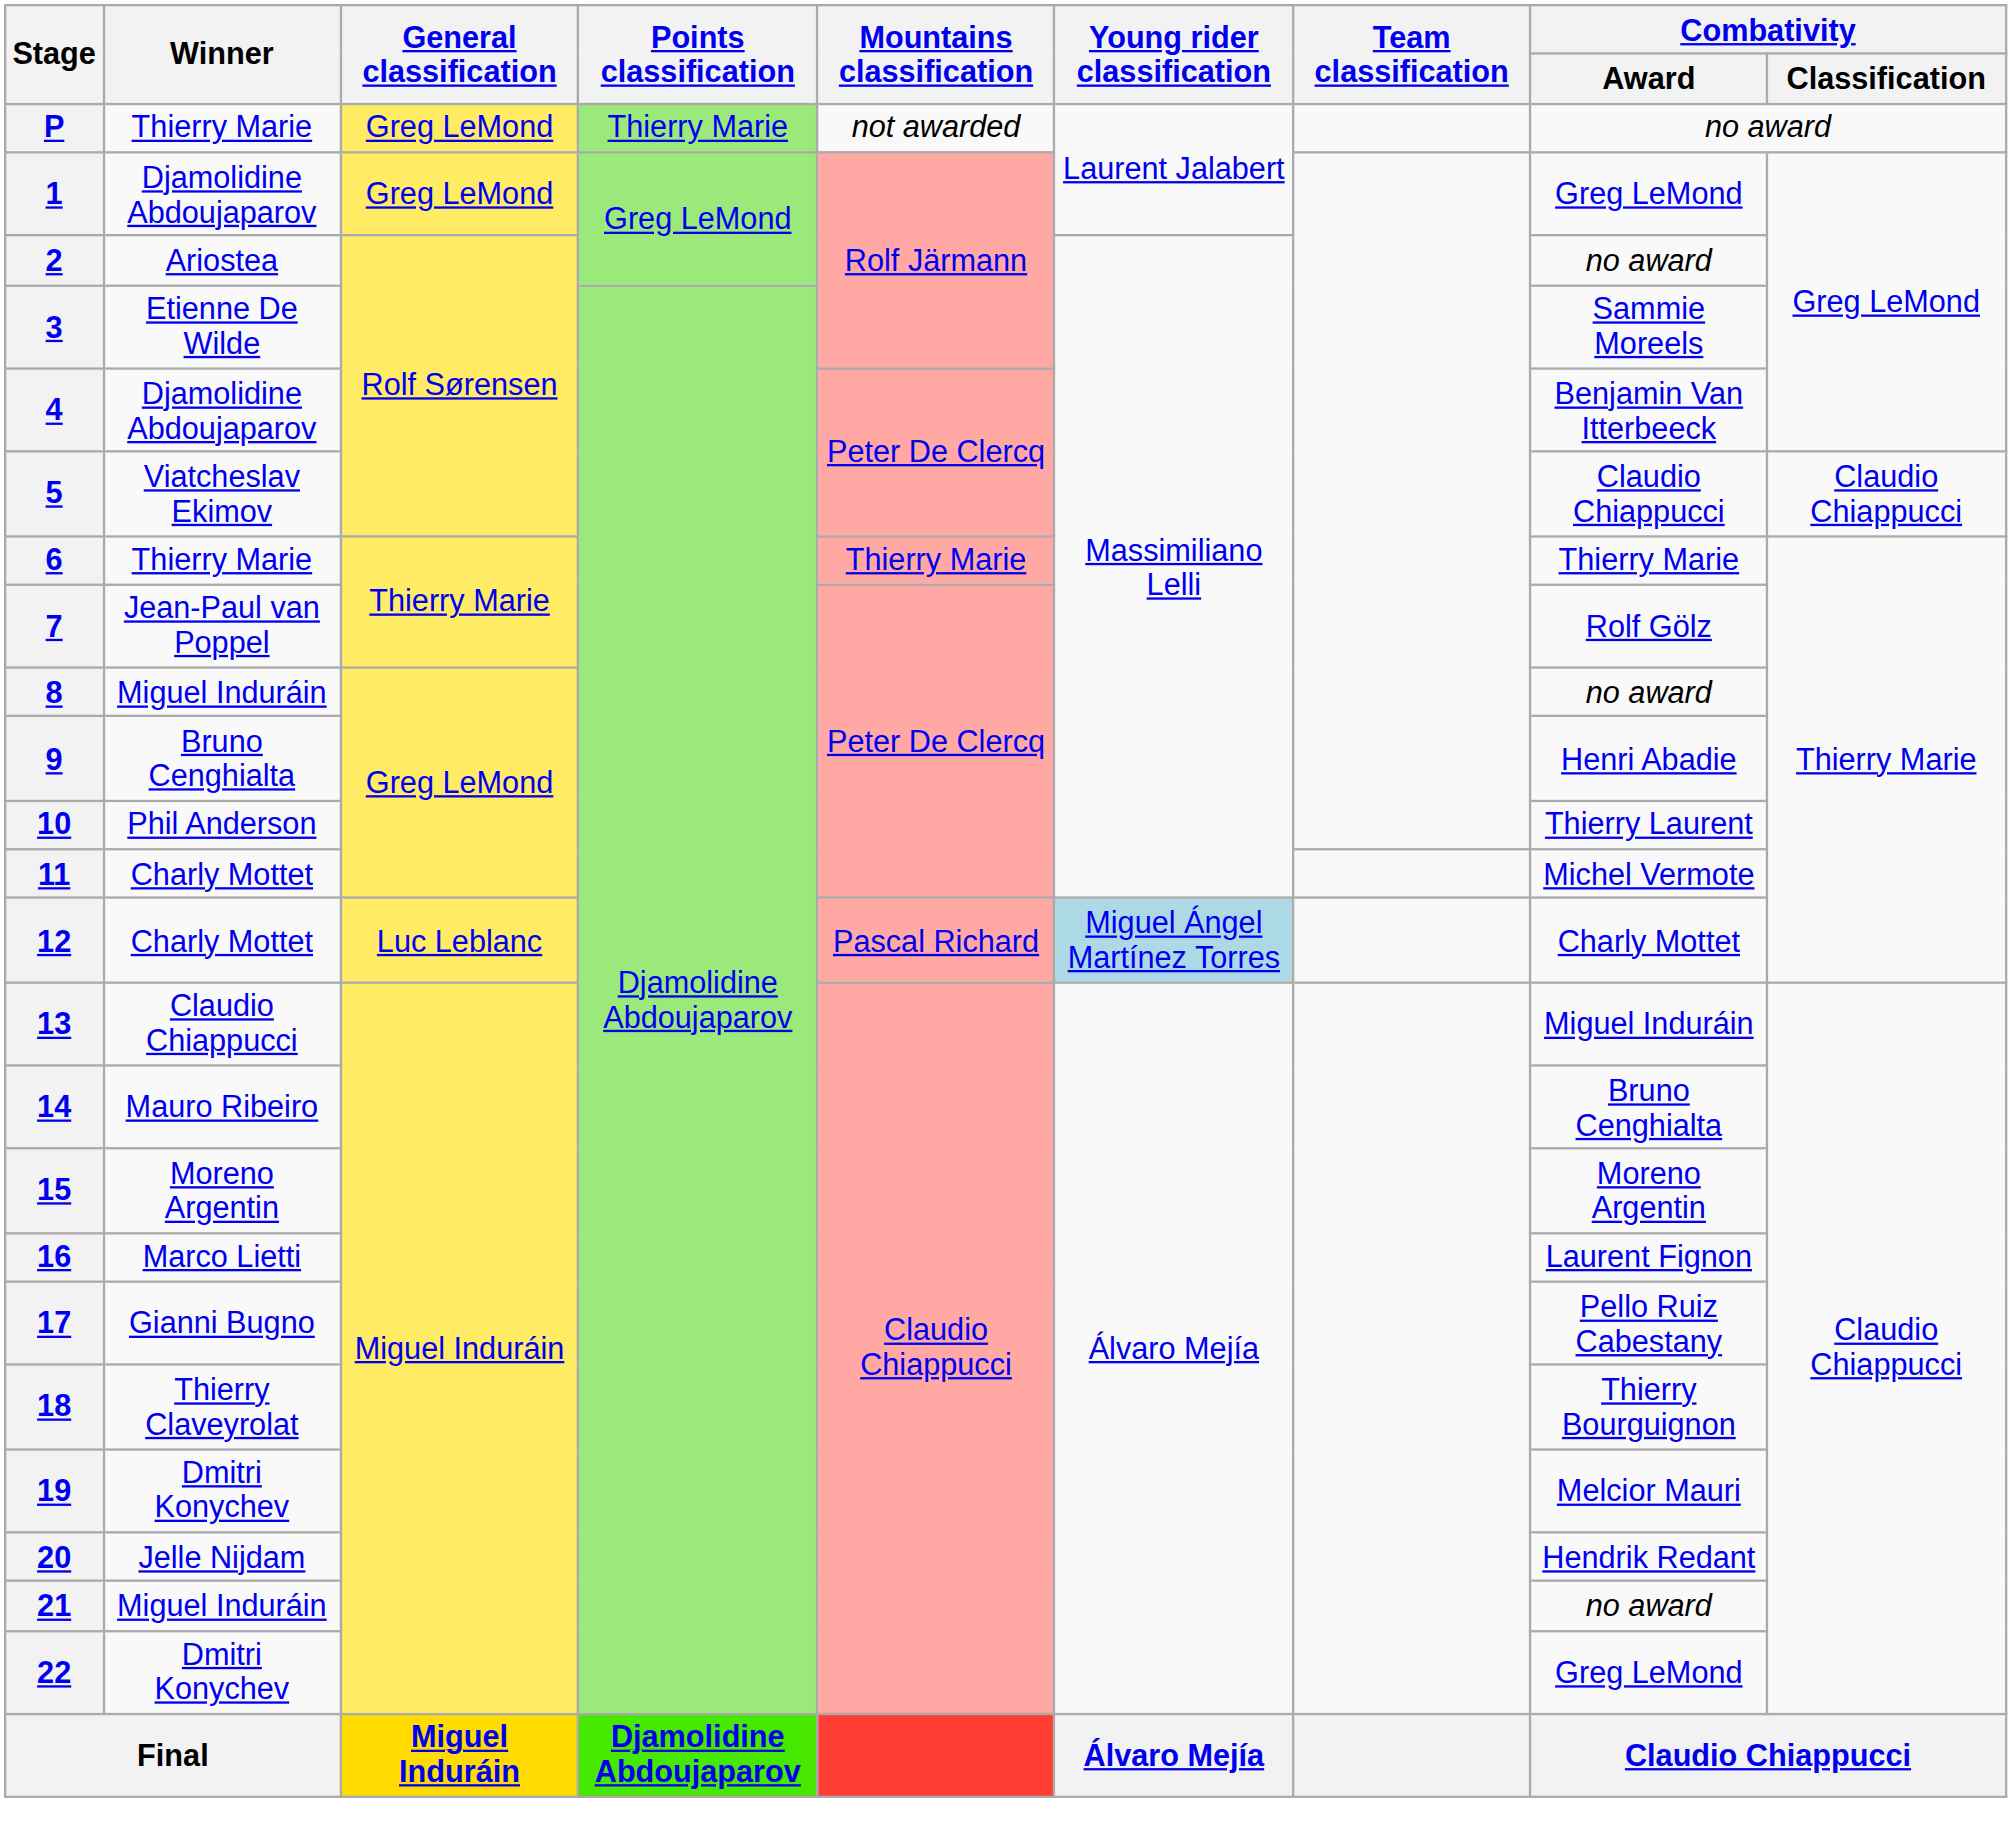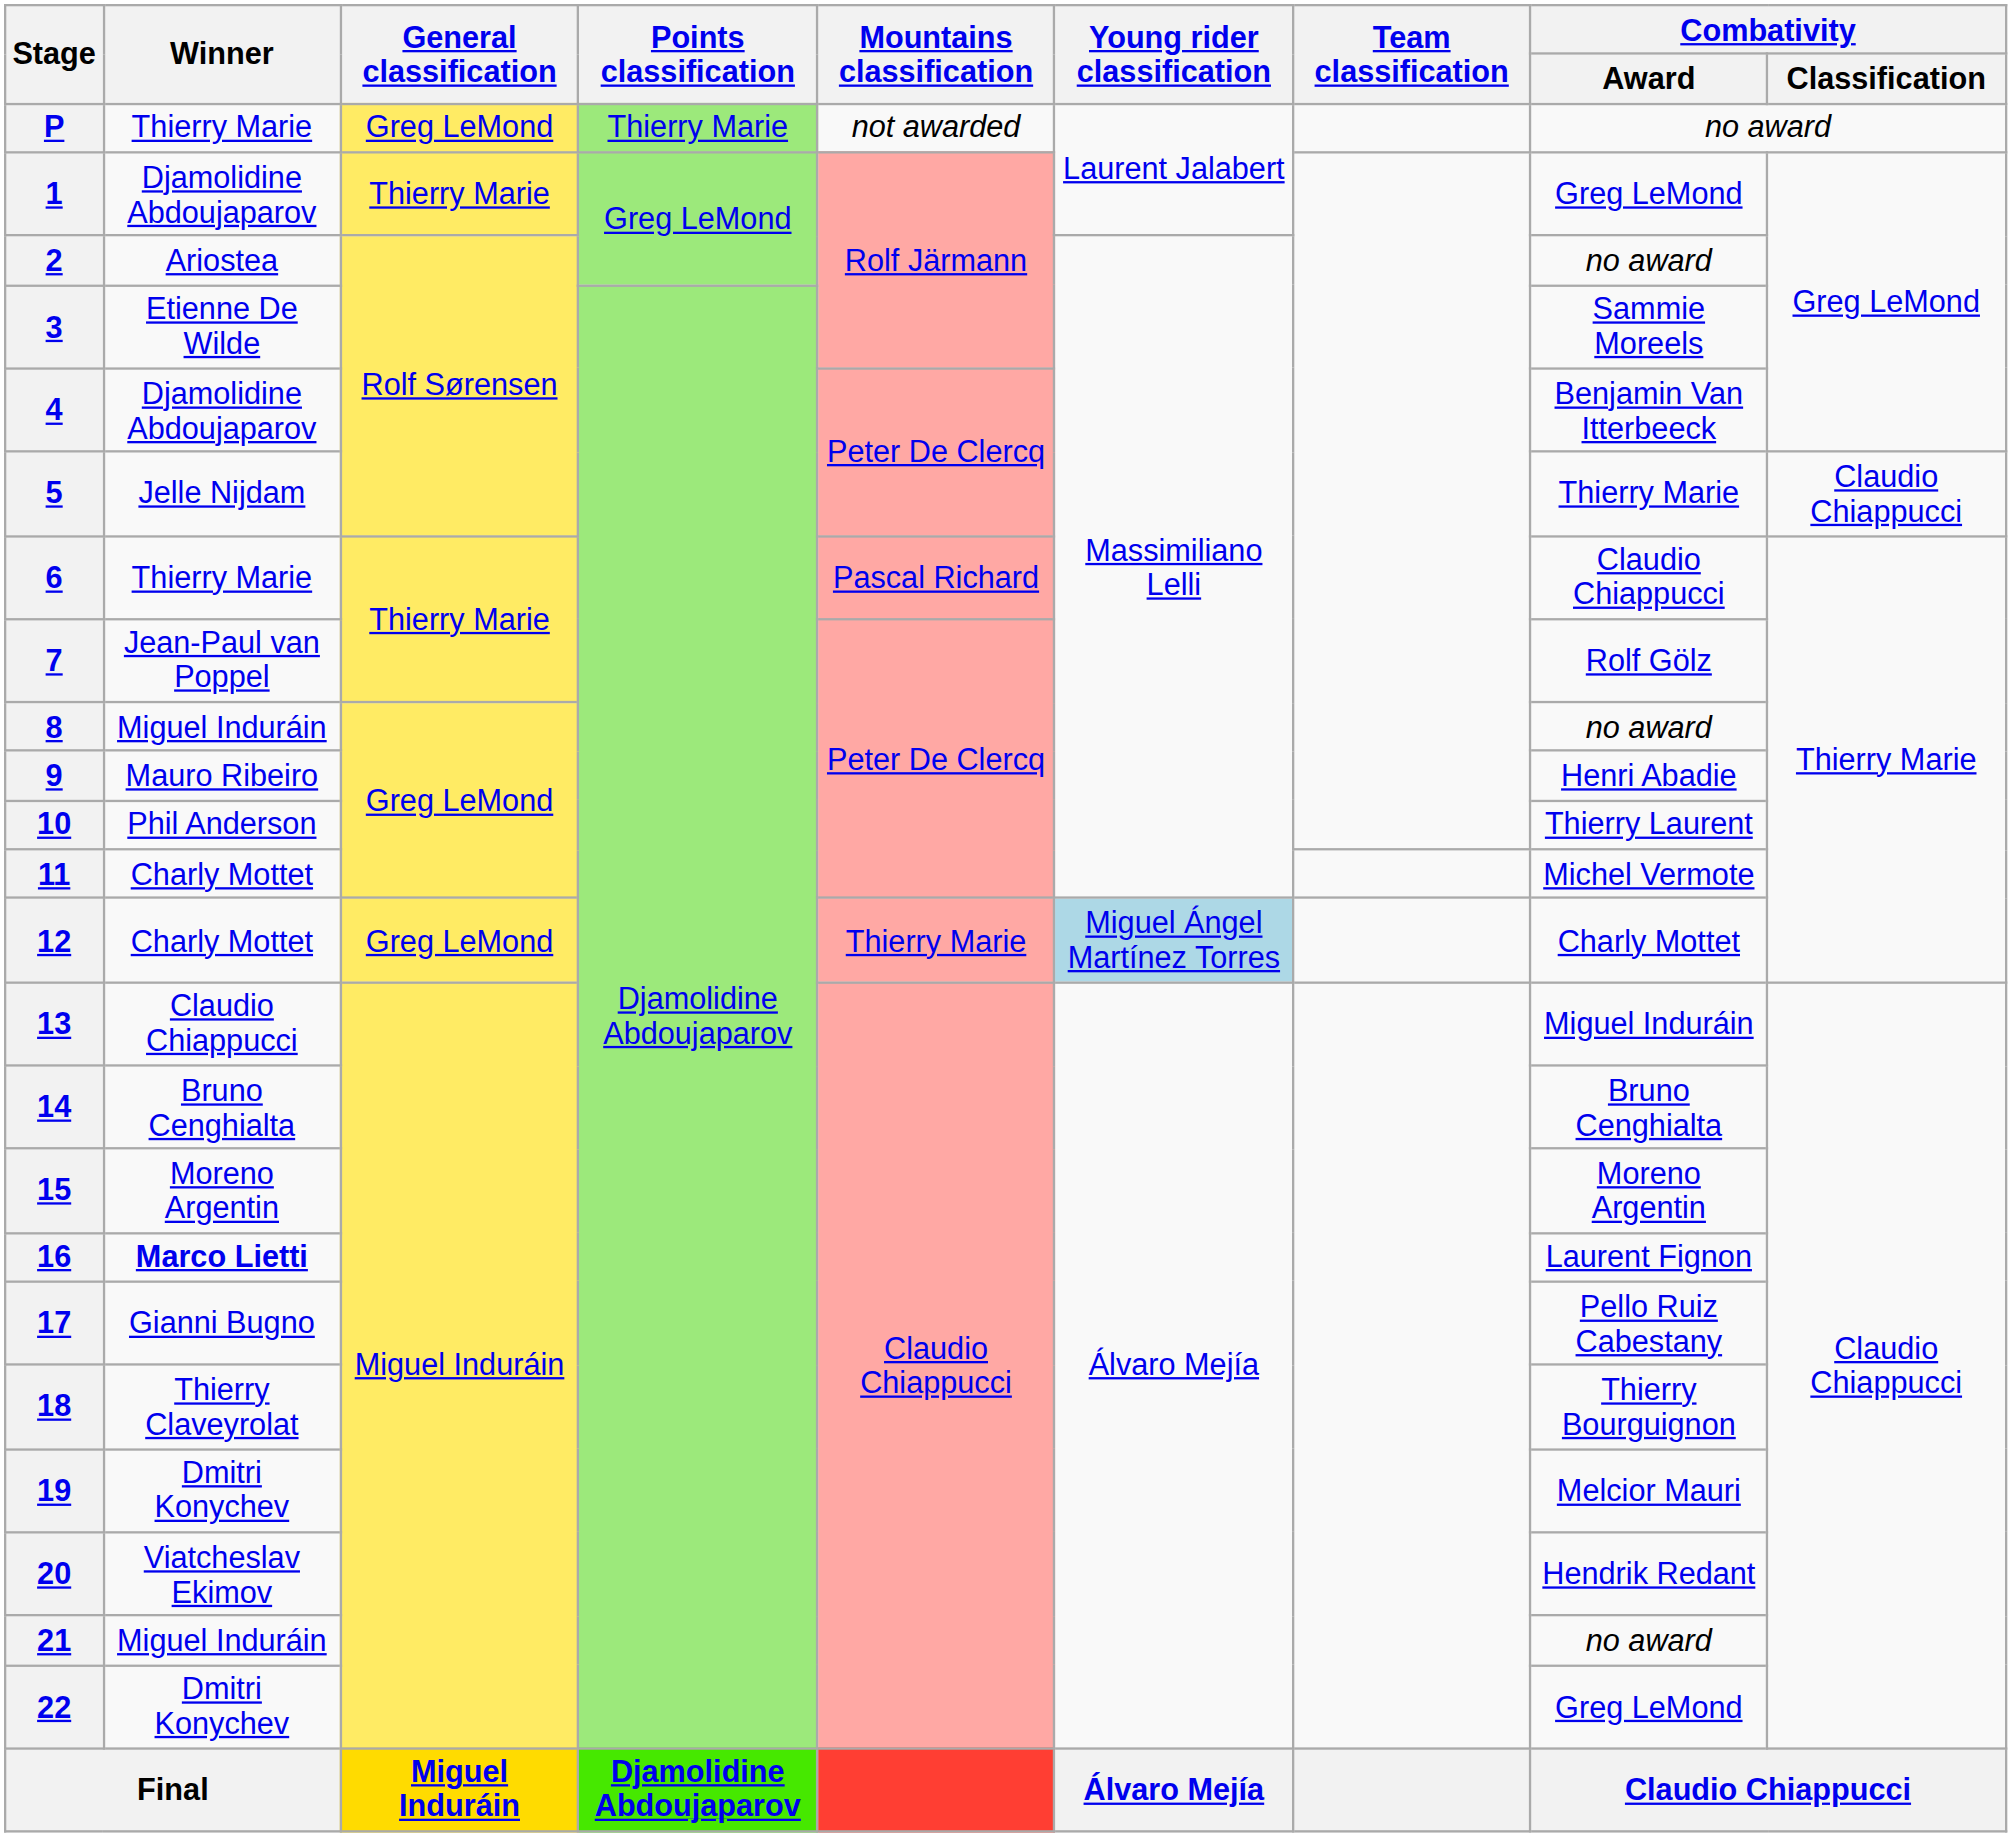 <table class="wikitable" style="text-align:center; font-size:smaller; clear:both;">
 <tr>
 <th scope="col" style="width:1%;" rowspan="2">Stage</th>
 <th scope="col" style="width:12%;" rowspan="2">Winner</th>
 <th scope="col" style="width:12%;" rowspan="2"><a href='#'>General classification</a><br></th>
 <th scope="col" style="width:12%;" rowspan="2"><a href='#'>Points classification</a><br></th>
 <th scope="col" style="width:12%;" rowspan="2"><a href='#'>Mountains classification</a><br></th>
 <th scope="col" style="width:12%;" rowspan="2"><a href='#'>Young rider classification</a></th>
 <th scope="col" style="width:12%;" rowspan="2"><a href='#'>Team classification</a></th>
 <th scope="col" style="width:12%;" colspan="2"><a href='#'>Combativity</a></th>
 </tr>
 <tr>
 <th scope="col" style="width:12%;">Award</th>
 <th scope="col" style="width:12%;">Classification</th>
 </tr>
 <tr>
 <th scope="row"><a href='#'>P</a></th>
 <td><a href='#'>Thierry Marie</a></td>
 <td style="background:#FFEB64;"><a href='#'>Greg LeMond</a></td>
 <td style="background:#9CE97B;"><a href='#'>Thierry Marie</a></td>
 <td><em>not awarded</em></td>
 <td rowspan="2"><a href='#'>Laurent Jalabert</a></td>
 <td></td>
 <td colspan="2"><em>no award</em></td>
 </tr>
 <tr>
 <th scope="row"><a href='#'>1</a></th>
 <td><a href='#'>Djamolidine Abdoujaparov</a></td>
-<td style="background:#FFEB64;"><a href='#'>Greg LeMond</a></td>
+<td style="background:#FFEB64;"><a href='#'>Thierry Marie</a></td>
 <td style="background:#9CE97B;" rowspan="2"><a href='#'>Greg LeMond</a></td>
 <td style="background:#FFA8A4;" rowspan="3"><a href='#'>Rolf Järmann</a></td>
 <td rowspan="10"></td>
 <td><a href='#'>Greg LeMond</a></td>
 <td rowspan="4"><a href='#'>Greg LeMond</a></td>
 </tr>
 <tr>
 <th scope="row"><a href='#'>2</a></th>
 <td><a href='#'>Ariostea</a></td>
 <td style="background:#FFEB64;" rowspan="4"><a href='#'>Rolf Sørensen</a></td>
 <td rowspan="10"><a href='#'>Massimiliano Lelli</a></td>
 <td><em>no award</em></td>
 </tr>
 <tr>
 <th scope="row"><a href='#'>3</a></th>
 <td><a href='#'>Etienne De Wilde</a></td>
 <td style="background:#9CE97B;" rowspan="20"><a href='#'>Djamolidine Abdoujaparov</a></td>
 <td><a href='#'>Sammie Moreels</a></td>
 </tr>
 <tr>
 <th scope="row"><a href='#'>4</a></th>
 <td><a href='#'>Djamolidine Abdoujaparov</a></td>
 <td style="background:#FFA8A4;" rowspan="2"><a href='#'>Peter De Clercq</a></td>
 <td><a href='#'>Benjamin Van Itterbeeck</a></td>
 </tr>
 <tr>
 <th scope="row"><a href='#'>5</a></th>
-<td><a href='#'>Viatcheslav Ekimov</a></td>
-<td><a href='#'>Claudio Chiappucci</a></td>
+<td><a href='#'>Jelle Nijdam</a></td>
+<td><a href='#'>Thierry Marie</a></td>
 <td><a href='#'>Claudio Chiappucci</a></td>
 </tr>
 <tr>
 <th scope="row"><a href='#'>6</a></th>
 <td><a href='#'>Thierry Marie</a></td>
 <td style="background:#FFEB64;" rowspan="2"><a href='#'>Thierry Marie</a></td>
-<td style="background:#FFA8A4;"><a href='#'>Thierry Marie</a></td>
-<td><a href='#'>Thierry Marie</a></td>
+<td style="background:#FFA8A4;"><a href='#'>Pascal Richard</a></td>
+<td><a href='#'>Claudio Chiappucci</a></td>
 <td rowspan="7"><a href='#'>Thierry Marie</a></td>
 </tr>
 <tr>
 <th scope="row"><a href='#'>7</a></th>
 <td><a href='#'>Jean-Paul van Poppel</a></td>
 <td style="background:#FFA8A4;" rowspan="5"><a href='#'>Peter De Clercq</a></td>
 <td><a href='#'>Rolf Gölz</a></td>
 </tr>
 <tr>
 <th scope="row"><a href='#'>8</a></th>
 <td><a href='#'>Miguel Induráin</a></td>
 <td style="background:#FFEB64;" rowspan="4"><a href='#'>Greg LeMond</a></td>
 <td><em>no award</em></td>
 </tr>
 <tr>
 <th scope="row"><a href='#'>9</a></th>
-<td><a href='#'>Bruno Cenghialta</a></td>
+<td><a href='#'>Mauro Ribeiro</a></td>
 <td><a href='#'>Henri Abadie</a></td>
 </tr>
 <tr>
 <th scope="row"><a href='#'>10</a></th>
 <td><a href='#'>Phil Anderson</a></td>
 <td><a href='#'>Thierry Laurent</a></td>
 </tr>
 <tr>
 <th scope="row"><a href='#'>11</a></th>
 <td><a href='#'>Charly Mottet</a></td>
 <td></td>
 <td><a href='#'>Michel Vermote</a></td>
 </tr>
 <tr>
 <th scope="row"><a href='#'>12</a></th>
 <td><a href='#'>Charly Mottet</a></td>
-<td style="background:#FFEB64;"><a href='#'>Luc Leblanc</a></td>
-<td style="background:#FFA8A4;"><a href='#'>Pascal Richard</a></td>
+<td style="background:#FFEB64;"><a href='#'>Greg LeMond</a></td>
+<td style="background:#FFA8A4;"><a href='#'>Thierry Marie</a></td>
 <td style="background: lightblue;"><a href='#'>Miguel Ángel Martínez Torres</a></td>
 <td></td>
 <td><a href='#'>Charly Mottet</a></td>
 </tr>
 <tr>
 <th scope="row"><a href='#'>13</a></th>
 <td><a href='#'>Claudio Chiappucci</a></td>
 <td style="background:#FFEB64;" rowspan="10"><a href='#'>Miguel Induráin</a></td>
 <td style="background:#FFA8A4;" rowspan="10"><a href='#'>Claudio Chiappucci</a></td>
 <td rowspan="10"><a href='#'>Álvaro Mejía</a></td>
 <td rowspan="10"></td>
 <td><a href='#'>Miguel Induráin</a></td>
 <td rowspan="10"><a href='#'>Claudio Chiappucci</a></td>
 </tr>
 <tr>
 <th scope="row"><a href='#'>14</a></th>
-<td><a href='#'>Mauro Ribeiro</a></td>
+<td><a href='#'>Bruno Cenghialta</a></td>
 <td><a href='#'>Bruno Cenghialta</a></td>
 </tr>
 <tr>
 <th scope="row"><a href='#'>15</a></th>
 <td><a href='#'>Moreno Argentin</a></td>
 <td><a href='#'>Moreno Argentin</a></td>
 </tr>
 <tr>
 <th scope="row"><a href='#'>16</a></th>
-<td><a href='#'>Marco Lietti</a></td>
+<td><strong><a href='#'>Marco Lietti</a></strong></td>
 <td><a href='#'>Laurent Fignon</a></td>
 </tr>
 <tr>
 <th scope="row"><a href='#'>17</a></th>
 <td><a href='#'>Gianni Bugno</a></td>
 <td><a href='#'>Pello Ruiz Cabestany</a></td>
 </tr>
 <tr>
 <th scope="row"><a href='#'>18</a></th>
 <td><a href='#'>Thierry Claveyrolat</a></td>
 <td><a href='#'>Thierry Bourguignon</a></td>
 </tr>
 <tr>
 <th scope="row"><a href='#'>19</a></th>
 <td><a href='#'>Dmitri Konychev</a></td>
 <td><a href='#'>Melcior Mauri</a></td>
 </tr>
 <tr>
 <th scope="row"><a href='#'>20</a></th>
-<td><a href='#'>Jelle Nijdam</a></td>
+<td><a href='#'>Viatcheslav Ekimov</a></td>
 <td><a href='#'>Hendrik Redant</a></td>
 </tr>
 <tr>
 <th scope="row"><a href='#'>21</a></th>
 <td><a href='#'>Miguel Induráin</a></td>
 <td><em>no award</em></td>
 </tr>
 <tr>
 <th scope="row"><a href='#'>22</a></th>
 <td><a href='#'>Dmitri Konychev</a></td>
 <td><a href='#'>Greg LeMond</a></td>
 </tr>
 <tr>
 <th colspan="2">Final</th>
 <th style="background:#FFDB00;"><a href='#'>Miguel Induráin</a></th>
 <th style="background:#46E800;"><a href='#'>Djamolidine Abdoujaparov</a></th>
 <th style="background:#FF3E33;"></th>
 <th><a href='#'>Álvaro Mejía</a></th>
 <th></th>
 <th colspan="2"><a href='#'>Claudio Chiappucci</a></th>
 </tr>
 </table>
